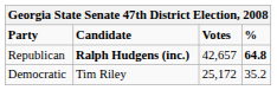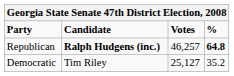 <table class="wikitable">
 <tr>
 <th colspan="4">Georgia State Senate 47th District Election, 2008</th>
 </tr>
 <tr>
 <td><strong>Party</strong></td>
 <td><strong>Candidate</strong></td>
 <td><strong>Votes</strong></td>
 <td><strong>%</strong></td>
 </tr>
 <tr>
 <td>Republican</td>
 <td><strong>Ralph Hudgens (inc.)</strong></td>
-<td>42,657</td>
+<td>46,257</td>
 <td><strong>64.8</strong></td>
 </tr>
 <tr>
 <td>Democratic</td>
 <td>Tim Riley</td>
-<td>25,172</td>
+<td>25,127</td>
 <td>35.2</td>
 </tr>
 </table>
